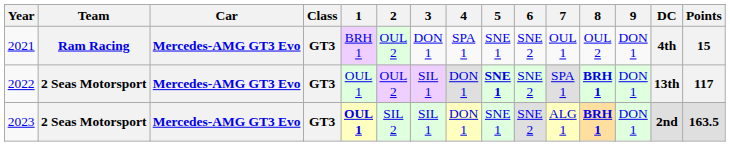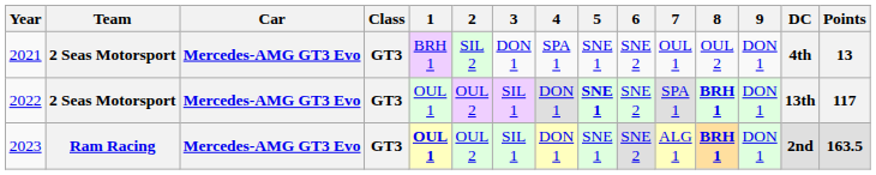 <table class="wikitable" style="text-align:center; font-size:85%">
 <tr>
 <th>Year</th>
 <th>Team</th>
 <th>Car</th>
 <th>Class</th>
 <th>1</th>
 <th>2</th>
 <th>3</th>
 <th>4</th>
 <th>5</th>
 <th>6</th>
 <th>7</th>
 <th>8</th>
 <th>9</th>
 <th>DC</th>
 <th>Points</th>
 </tr>
 <tr>
 <td><a href='#'>2021</a></td>
-<th><a href='#'>Ram Racing</a></th>
+<th>2 Seas Motorsport</th>
 <th><a href='#'>Mercedes-AMG GT3 Evo</a></th>
 <th>GT3</th>
 <td style="background:#EFCFFF;"><a href='#'>BRH<br>1</a><br></td>
-<td style="background:#DFFFDF;"><a href='#'>OUL<br>2</a><br></td>
+<td style="background:#DFFFDF;"><a href='#'>SIL<br>2</a><br></td>
 <td><a href='#'>DON<br>1</a></td>
 <td><a href='#'>SPA<br>1</a></td>
 <td><a href='#'>SNE<br>1</a></td>
 <td><a href='#'>SNE<br>2</a></td>
 <td><a href='#'>OUL<br>1</a></td>
 <td><a href='#'>OUL<br>2</a></td>
 <td><a href='#'>DON<br>1</a></td>
 <th>4th</th>
-<th>15</th>
+<th>13</th>
 </tr>
 <tr>
 <td><a href='#'>2022</a></td>
 <th>2 Seas Motorsport</th>
 <th><a href='#'>Mercedes-AMG GT3 Evo</a></th>
 <th>GT3</th>
 <td style="background:#DFFFDF;"><a href='#'>OUL<br>1</a><br></td>
 <td style="background:#EFCFFF;"><a href='#'>OUL<br>2</a><br></td>
 <td style="background:#EFCFFF;"><a href='#'>SIL<br>1</a><br></td>
 <td style="background:#DFDFDF;"><a href='#'>DON<br>1</a><br></td>
 <td style="background:#DFFFDF;"><strong><a href='#'>SNE<br>1</a><br></strong></td>
 <td style="background:#DFFFDF;"><a href='#'>SNE<br>2</a><br></td>
 <td style="background:#DFDFDF;"><a href='#'>SPA<br>1</a><br></td>
 <td style="background:#DFFFDF;"><strong><a href='#'>BRH<br>1</a></strong><br></td>
 <td style="background:#DFFFDF;"><a href='#'>DON<br>1</a><br></td>
 <th>13th</th>
 <th>117</th>
 </tr>
 <tr>
 <td><a href='#'>2023</a></td>
-<th>2 Seas Motorsport</th>
+<th><a href='#'>Ram Racing</a></th>
 <th><a href='#'>Mercedes-AMG GT3 Evo</a></th>
 <th>GT3</th>
 <td style="background:#FFFFBF;"><strong><a href='#'>OUL<br>1</a></strong><br></td>
-<td style="background:#DFFFDF;"><a href='#'>SIL<br>2</a><br></td>
+<td style="background:#DFFFDF;"><a href='#'>OUL<br>2</a><br></td>
 <td style="background:#DFFFDF;"><a href='#'>SIL<br>1</a><br></td>
 <td style="background:#FFFFBF;"><a href='#'>DON<br>1</a><br></td>
 <td style="background:#DFFFDF;"><a href='#'>SNE<br>1</a><br></td>
 <td style="background:#DFDFDF;"><a href='#'>SNE<br>2</a><br></td>
 <td style="background:#FFFFBF;"><a href='#'>ALG<br>1</a><br></td>
 <td style="background:#FFDF9F;"><strong><a href='#'>BRH<br>1</a></strong><br></td>
 <td style="background:#DFFFDF;"><a href='#'>DON<br>1</a><br></td>
 <th style="background:#DFDFDF;">2nd</th>
 <th style="background:#DFDFDF;">163.5</th>
 </tr>
 </table>
